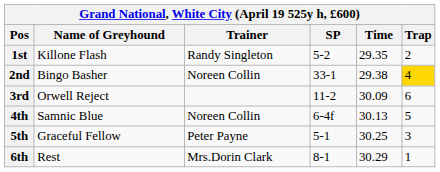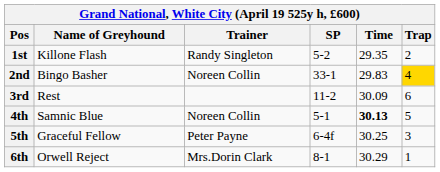 <table class="wikitable">
 <tr>
 <th colspan="6"><a href='#'>Grand National</a>, <a href='#'>White City</a> (April 19 525y h, £600)</th>
 </tr>
 <tr>
 <th width=30>Pos</th>
 <th width=180>Name of Greyhound</th>
 <th width=150>Trainer</th>
 <th width=50>SP</th>
 <th width=50>Time</th>
 <th width=30>Trap</th>
 </tr>
 <tr>
 <th>1st</th>
 <td>Killone Flash</td>
 <td>Randy Singleton</td>
 <td>5-2</td>
 <td>29.35</td>
 <td>2</td>
 </tr>
 <tr>
 <th>2nd</th>
 <td>Bingo Basher</td>
 <td>Noreen Collin</td>
 <td>33-1</td>
-<td>29.38</td>
+<td>29.83</td>
 <td style="background: gold;">4</td>
 </tr>
 <tr>
 <th>3rd</th>
-<td>Orwell Reject</td>
+<td>Rest</td>
 <td></td>
 <td>11-2</td>
 <td>30.09</td>
 <td>6</td>
 </tr>
 <tr>
 <th>4th</th>
 <td>Samnic Blue</td>
 <td>Noreen Collin</td>
-<td>6-4f</td>
-<td>30.13</td>
+<td>5-1</td>
+<td><strong>30.13</strong></td>
 <td>5</td>
 </tr>
 <tr>
 <th>5th</th>
 <td>Graceful Fellow</td>
 <td>Peter Payne</td>
-<td>5-1</td>
+<td>6-4f</td>
 <td>30.25</td>
 <td>3</td>
 </tr>
 <tr>
 <th>6th</th>
-<td>Rest</td>
+<td>Orwell Reject</td>
 <td>Mrs.Dorin Clark</td>
 <td>8-1</td>
 <td>30.29</td>
 <td>1</td>
 </tr>
 </table>
